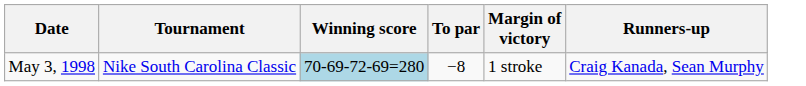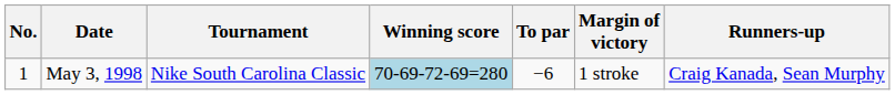 <table class="wikitable" style="font-size:95%;">
 <tr>
+<th>No.</th>
 <th>Date</th>
 <th>Tournament</th>
 <th>Winning score</th>
 <th>To par</th>
 <th>Margin of<br>victory</th>
 <th>Runners-up</th>
 </tr>
 <tr>
+<td align=center>1</td>
 <td align=right>May 3, <a href='#'>1998</a></td>
 <td><a href='#'>Nike South Carolina Classic</a></td>
 <td style="background: lightblue;">70-69-72-69=280</td>
-<td align=center>−8</td>
+<td align=center>−6</td>
 <td>1 stroke</td>
 <td> <a href='#'>Craig Kanada</a>,  <a href='#'>Sean Murphy</a></td>
 </tr>
 </table>
